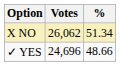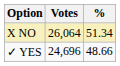 <table class="wikitable">
 <tr>
 <th>Option</th>
 <th>Votes</th>
 <th>%</th>
 </tr>
 <tr>
 <td style=background:#f8f1bd>X NO</td>
-<td style=background:#f8f1bd>26,062</td>
+<td style=background:#f8f1bd>26,064</td>
 <td style=background:#f8f1bd>51.34</td>
 </tr>
 <tr>
 <td>✓ YES</td>
 <td>24,696</td>
 <td>48.66</td>
 </tr>
 </table>
